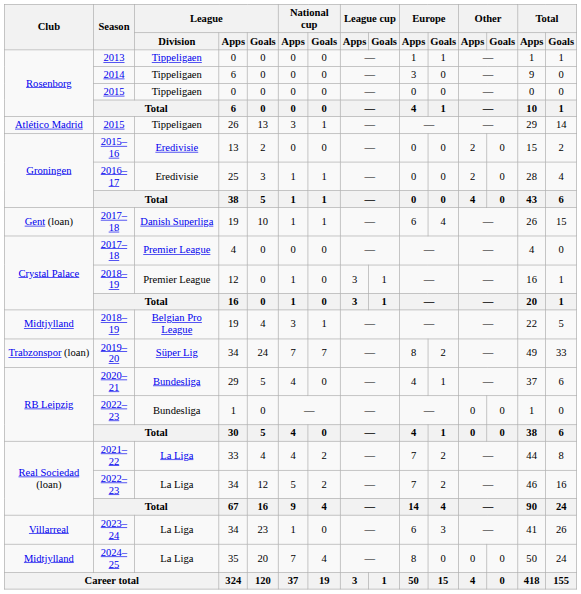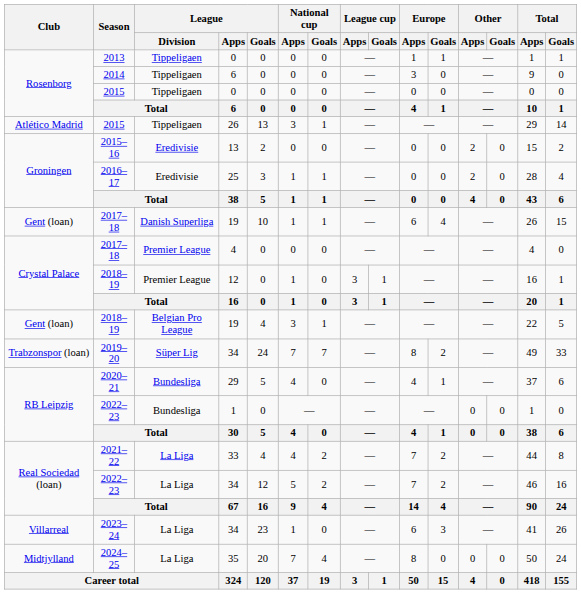 <table class="wikitable" style="text-align: center">
 <tr>
 <th rowspan="2">Club</th>
 <th rowspan="2">Season</th>
 <th colspan="3">League</th>
 <th colspan="2">National cup</th>
 <th colspan="2">League cup</th>
 <th colspan="2">Europe</th>
 <th colspan="2">Other</th>
 <th colspan="2">Total</th>
 </tr>
 <tr>
 <th>Division</th>
 <th>Apps</th>
 <th>Goals</th>
 <th>Apps</th>
 <th>Goals</th>
 <th>Apps</th>
 <th>Goals</th>
 <th>Apps</th>
 <th>Goals</th>
 <th>Apps</th>
 <th>Goals</th>
 <th>Apps</th>
 <th>Goals</th>
 </tr>
 <tr>
 <td rowspan="4"><a href='#'>Rosenborg</a></td>
 <td><a href='#'>2013</a></td>
 <td><a href='#'>Tippeligaen</a></td>
 <td>0</td>
 <td>0</td>
 <td>0</td>
 <td>0</td>
 <td colspan="2">—</td>
 <td>1</td>
 <td>1</td>
 <td colspan="2">—</td>
 <td>1</td>
 <td>1</td>
 </tr>
 <tr>
 <td><a href='#'>2014</a></td>
 <td>Tippeligaen</td>
 <td>6</td>
 <td>0</td>
 <td>0</td>
 <td>0</td>
 <td colspan="2">—</td>
 <td>3</td>
 <td>0</td>
 <td colspan="2">—</td>
 <td>9</td>
 <td>0</td>
 </tr>
 <tr>
 <td><a href='#'>2015</a></td>
 <td>Tippeligaen</td>
 <td>0</td>
 <td>0</td>
 <td>0</td>
 <td>0</td>
 <td colspan="2">—</td>
 <td>0</td>
 <td>0</td>
 <td colspan="2">—</td>
 <td>0</td>
 <td>0</td>
 </tr>
 <tr>
 <th colspan="2">Total</th>
 <th>6</th>
 <th>0</th>
 <th>0</th>
 <th>0</th>
 <th colspan="2">—</th>
 <th>4</th>
 <th>1</th>
 <th colspan="2">—</th>
 <th>10</th>
 <th>1</th>
 </tr>
 <tr>
 <td><a href='#'>Atlético Madrid</a></td>
 <td><a href='#'>2015</a></td>
 <td>Tippeligaen</td>
 <td>26</td>
 <td>13</td>
 <td>3</td>
 <td>1</td>
 <td colspan="2">—</td>
 <td colspan="2">—</td>
 <td colspan="2">—</td>
 <td>29</td>
 <td>14</td>
 </tr>
 <tr>
 <td rowspan="3"><a href='#'>Groningen</a></td>
 <td><a href='#'>2015–16</a></td>
 <td><a href='#'>Eredivisie</a></td>
 <td>13</td>
 <td>2</td>
 <td>0</td>
 <td>0</td>
 <td colspan="2">—</td>
 <td>0</td>
 <td>0</td>
 <td>2</td>
 <td>0</td>
 <td>15</td>
 <td>2</td>
 </tr>
 <tr>
 <td><a href='#'>2016–17</a></td>
 <td>Eredivisie</td>
 <td>25</td>
 <td>3</td>
 <td>1</td>
 <td>1</td>
 <td colspan="2">—</td>
 <td>0</td>
 <td>0</td>
 <td>2</td>
 <td>0</td>
 <td>28</td>
 <td>4</td>
 </tr>
 <tr>
 <th colspan="2">Total</th>
 <th>38</th>
 <th>5</th>
 <th>1</th>
 <th>1</th>
 <th colspan="2">—</th>
 <th>0</th>
 <th>0</th>
 <th>4</th>
 <th>0</th>
 <th>43</th>
 <th>6</th>
 </tr>
 <tr>
 <td><a href='#'>Gent</a> (loan)</td>
 <td><a href='#'>2017–18</a></td>
 <td><a href='#'>Danish Superliga</a></td>
 <td>19</td>
 <td>10</td>
 <td>1</td>
 <td>1</td>
 <td colspan="2">—</td>
 <td>6</td>
 <td>4</td>
 <td colspan="2">—</td>
 <td>26</td>
 <td>15</td>
 </tr>
 <tr>
 <td rowspan="3"><a href='#'>Crystal Palace</a></td>
 <td><a href='#'>2017–18</a></td>
 <td><a href='#'>Premier League</a></td>
 <td>4</td>
 <td>0</td>
 <td>0</td>
 <td>0</td>
 <td colspan="2">—</td>
 <td colspan="2">—</td>
 <td colspan="2">—</td>
 <td>4</td>
 <td>0</td>
 </tr>
 <tr>
 <td><a href='#'>2018–19</a></td>
 <td>Premier League</td>
 <td>12</td>
 <td>0</td>
 <td>1</td>
 <td>0</td>
 <td>3</td>
 <td>1</td>
 <td colspan="2">—</td>
 <td colspan="2">—</td>
 <td>16</td>
 <td>1</td>
 </tr>
 <tr>
 <th colspan="2">Total</th>
 <th>16</th>
 <th>0</th>
 <th>1</th>
 <th>0</th>
 <th>3</th>
 <th>1</th>
 <th colspan="2">—</th>
 <th colspan="2">—</th>
 <th>20</th>
 <th>1</th>
 </tr>
 <tr>
-<td><a href='#'>Midtjylland</a></td>
+<td><a href='#'>Gent</a> (loan)</td>
 <td><a href='#'>2018–19</a></td>
 <td><a href='#'>Belgian Pro League</a></td>
 <td>19</td>
 <td>4</td>
 <td>3</td>
 <td>1</td>
 <td colspan="2">—</td>
 <td colspan="2">—</td>
 <td colspan="2">—</td>
 <td>22</td>
 <td>5</td>
 </tr>
 <tr>
 <td><a href='#'>Trabzonspor</a> (loan)</td>
 <td><a href='#'>2019–20</a></td>
 <td><a href='#'>Süper Lig</a></td>
 <td>34</td>
 <td>24</td>
 <td>7</td>
 <td>7</td>
 <td colspan="2">—</td>
 <td>8</td>
 <td>2</td>
 <td colspan="2">—</td>
 <td>49</td>
 <td>33</td>
 </tr>
 <tr>
 <td rowspan="3"><a href='#'>RB Leipzig</a></td>
 <td><a href='#'>2020–21</a></td>
 <td><a href='#'>Bundesliga</a></td>
 <td>29</td>
 <td>5</td>
 <td>4</td>
 <td>0</td>
 <td colspan="2">—</td>
 <td>4</td>
 <td>1</td>
 <td colspan="2">—</td>
 <td>37</td>
 <td>6</td>
 </tr>
 <tr>
 <td><a href='#'>2022–23</a></td>
 <td>Bundesliga</td>
 <td>1</td>
 <td>0</td>
 <td colspan="2">—</td>
 <td colspan="2">—</td>
 <td colspan="2">—</td>
 <td>0</td>
 <td>0</td>
 <td>1</td>
 <td>0</td>
 </tr>
 <tr>
 <th colspan="2">Total</th>
 <th>30</th>
 <th>5</th>
 <th>4</th>
 <th>0</th>
 <th colspan="2">—</th>
 <th>4</th>
 <th>1</th>
 <th>0</th>
 <th>0</th>
 <th>38</th>
 <th>6</th>
 </tr>
 <tr>
 <td rowspan="3"><a href='#'>Real Sociedad</a> (loan)</td>
 <td><a href='#'>2021–22</a></td>
 <td><a href='#'>La Liga</a></td>
 <td>33</td>
 <td>4</td>
 <td>4</td>
 <td>2</td>
 <td colspan="2">—</td>
 <td>7</td>
 <td>2</td>
 <td colspan="2">—</td>
 <td>44</td>
 <td>8</td>
 </tr>
 <tr>
 <td><a href='#'>2022–23</a></td>
 <td>La Liga</td>
 <td>34</td>
 <td>12</td>
 <td>5</td>
 <td>2</td>
 <td colspan="2">—</td>
 <td>7</td>
 <td>2</td>
 <td colspan="2">—</td>
 <td>46</td>
 <td>16</td>
 </tr>
 <tr>
 <th colspan="2">Total</th>
 <th>67</th>
 <th>16</th>
 <th>9</th>
 <th>4</th>
 <th colspan="2">—</th>
 <th>14</th>
 <th>4</th>
 <th colspan="2">—</th>
 <th>90</th>
 <th>24</th>
 </tr>
 <tr>
 <td><a href='#'>Villarreal</a></td>
 <td><a href='#'>2023–24</a></td>
 <td>La Liga</td>
 <td>34</td>
 <td>23</td>
 <td>1</td>
 <td>0</td>
 <td colspan="2">—</td>
 <td>6</td>
 <td>3</td>
 <td colspan="2">—</td>
 <td>41</td>
 <td>26</td>
 </tr>
 <tr>
 <td><a href='#'>Midtjylland</a></td>
 <td><a href='#'>2024–25</a></td>
 <td>La Liga</td>
 <td>35</td>
 <td>20</td>
 <td>7</td>
 <td>4</td>
 <td colspan="2">—</td>
 <td>8</td>
 <td>0</td>
 <td>0</td>
 <td>0</td>
 <td>50</td>
 <td>24</td>
 </tr>
 <tr>
 <th colspan="3">Career total</th>
 <th>324</th>
 <th>120</th>
 <th>37</th>
 <th>19</th>
 <th>3</th>
 <th>1</th>
 <th>50</th>
 <th>15</th>
 <th>4</th>
 <th>0</th>
 <th>418</th>
 <th>155</th>
 </tr>
 </table>
